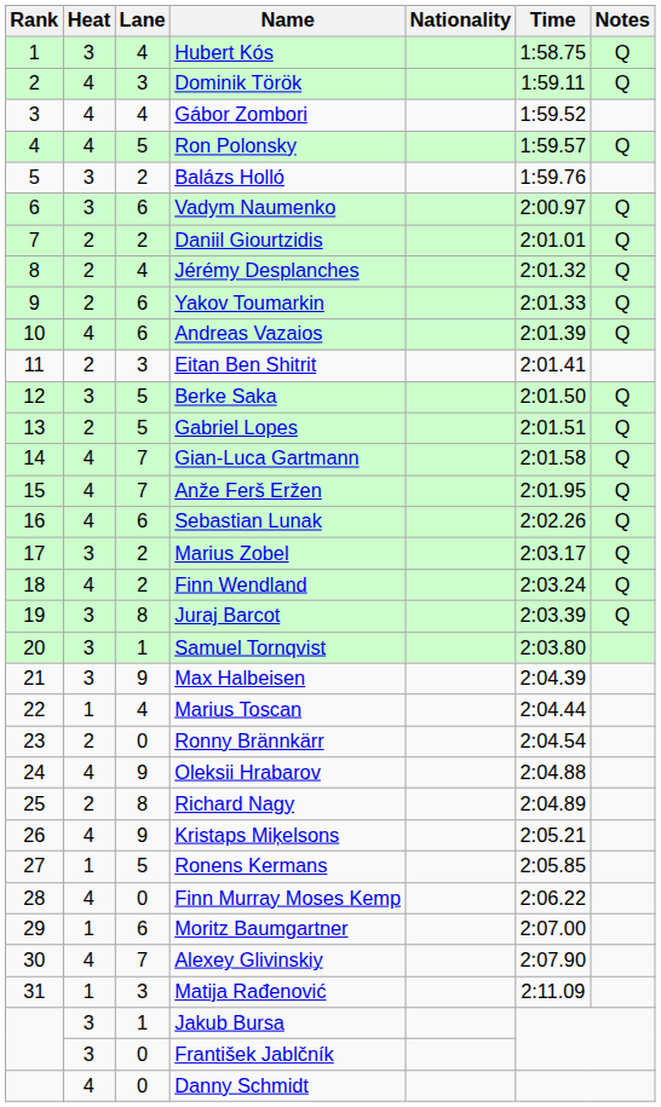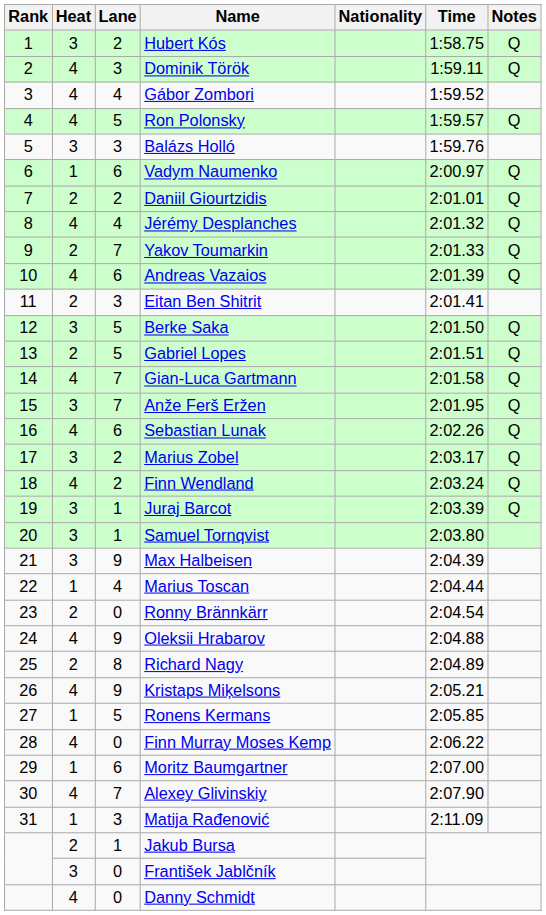 <table class="wikitable sortable" style="text-align:center">
 <tr>
 <th>Rank</th>
 <th>Heat</th>
 <th>Lane</th>
 <th>Name</th>
 <th>Nationality</th>
 <th>Time</th>
 <th>Notes</th>
 </tr>
 <tr bgcolor=ccffcc>
 <td>1</td>
 <td>3</td>
-<td>4</td>
+<td>2</td>
 <td align=left><a href='#'>Hubert Kós</a></td>
 <td align=left></td>
 <td>1:58.75</td>
 <td>Q</td>
 </tr>
 <tr bgcolor=ccffcc>
 <td>2</td>
 <td>4</td>
 <td>3</td>
 <td align=left><a href='#'>Dominik Török</a></td>
 <td align=left></td>
 <td>1:59.11</td>
 <td>Q</td>
 </tr>
 <tr>
 <td>3</td>
 <td>4</td>
 <td>4</td>
 <td align=left><a href='#'>Gábor Zombori</a></td>
 <td align=left></td>
 <td>1:59.52</td>
 <td></td>
 </tr>
 <tr bgcolor=ccffcc>
 <td>4</td>
 <td>4</td>
 <td>5</td>
 <td align=left><a href='#'>Ron Polonsky</a></td>
 <td align=left></td>
 <td>1:59.57</td>
 <td>Q</td>
 </tr>
 <tr>
 <td>5</td>
 <td>3</td>
-<td>2</td>
+<td>3</td>
 <td align=left><a href='#'>Balázs Holló</a></td>
 <td align=left></td>
 <td>1:59.76</td>
 <td></td>
 </tr>
 <tr bgcolor=ccffcc>
 <td>6</td>
-<td>3</td>
+<td>1</td>
 <td>6</td>
 <td align=left><a href='#'>Vadym Naumenko</a></td>
 <td align=left></td>
 <td>2:00.97</td>
 <td>Q</td>
 </tr>
 <tr bgcolor=ccffcc>
 <td>7</td>
 <td>2</td>
 <td>2</td>
 <td align=left><a href='#'>Daniil Giourtzidis</a></td>
 <td align=left></td>
 <td>2:01.01</td>
 <td>Q</td>
 </tr>
 <tr bgcolor=ccffcc>
 <td>8</td>
-<td>2</td>
+<td>4</td>
 <td>4</td>
 <td align=left><a href='#'>Jérémy Desplanches</a></td>
 <td align=left></td>
 <td>2:01.32</td>
 <td>Q</td>
 </tr>
 <tr bgcolor=ccffcc>
 <td>9</td>
 <td>2</td>
-<td>6</td>
+<td>7</td>
 <td align=left><a href='#'>Yakov Toumarkin</a></td>
 <td align=left></td>
 <td>2:01.33</td>
 <td>Q</td>
 </tr>
 <tr bgcolor=ccffcc>
 <td>10</td>
 <td>4</td>
 <td>6</td>
 <td align=left><a href='#'>Andreas Vazaios</a></td>
 <td align=left></td>
 <td>2:01.39</td>
 <td>Q</td>
 </tr>
 <tr>
 <td>11</td>
 <td>2</td>
 <td>3</td>
 <td align=left><a href='#'>Eitan Ben Shitrit</a></td>
 <td align=left></td>
 <td>2:01.41</td>
 <td></td>
 </tr>
 <tr bgcolor=ccffcc>
 <td>12</td>
 <td>3</td>
 <td>5</td>
 <td align=left><a href='#'>Berke Saka</a></td>
 <td align=left></td>
 <td>2:01.50</td>
 <td>Q</td>
 </tr>
 <tr bgcolor=ccffcc>
 <td>13</td>
 <td>2</td>
 <td>5</td>
 <td align=left><a href='#'>Gabriel Lopes</a></td>
 <td align=left></td>
 <td>2:01.51</td>
 <td>Q</td>
 </tr>
 <tr bgcolor=ccffcc>
 <td>14</td>
 <td>4</td>
 <td>7</td>
 <td align=left><a href='#'>Gian-Luca Gartmann</a></td>
 <td align=left></td>
 <td>2:01.58</td>
 <td>Q</td>
 </tr>
 <tr bgcolor=ccffcc>
 <td>15</td>
-<td>4</td>
+<td>3</td>
 <td>7</td>
 <td align=left><a href='#'>Anže Ferš Eržen</a></td>
 <td align=left></td>
 <td>2:01.95</td>
 <td>Q</td>
 </tr>
 <tr bgcolor=ccffcc>
 <td>16</td>
 <td>4</td>
 <td>6</td>
 <td align=left><a href='#'>Sebastian Lunak</a></td>
 <td align=left></td>
 <td>2:02.26</td>
 <td>Q</td>
 </tr>
 <tr bgcolor=ccffcc>
 <td>17</td>
 <td>3</td>
 <td>2</td>
 <td align=left><a href='#'>Marius Zobel</a></td>
 <td align=left></td>
 <td>2:03.17</td>
 <td>Q</td>
 </tr>
 <tr bgcolor=ccffcc>
 <td>18</td>
 <td>4</td>
 <td>2</td>
 <td align=left><a href='#'>Finn Wendland</a></td>
 <td align=left></td>
 <td>2:03.24</td>
 <td>Q</td>
 </tr>
 <tr bgcolor=ccffcc>
 <td>19</td>
 <td>3</td>
-<td>8</td>
+<td>1</td>
 <td align=left><a href='#'>Juraj Barcot</a></td>
 <td align=left></td>
 <td>2:03.39</td>
 <td>Q</td>
 </tr>
 <tr bgcolor=ccffcc>
 <td>20</td>
 <td>3</td>
 <td>1</td>
 <td align=left><a href='#'>Samuel Tornqvist</a></td>
 <td align=left></td>
 <td>2:03.80</td>
 <td></td>
 </tr>
 <tr>
 <td>21</td>
 <td>3</td>
 <td>9</td>
 <td align=left><a href='#'>Max Halbeisen</a></td>
 <td align=left></td>
 <td>2:04.39</td>
 <td></td>
 </tr>
 <tr>
 <td>22</td>
 <td>1</td>
 <td>4</td>
 <td align=left><a href='#'>Marius Toscan</a></td>
 <td align=left></td>
 <td>2:04.44</td>
 <td></td>
 </tr>
 <tr>
 <td>23</td>
 <td>2</td>
 <td>0</td>
 <td align=left><a href='#'>Ronny Brännkärr</a></td>
 <td align=left></td>
 <td>2:04.54</td>
 <td></td>
 </tr>
 <tr>
 <td>24</td>
 <td>4</td>
 <td>9</td>
 <td align=left><a href='#'>Oleksii Hrabarov</a></td>
 <td align=left></td>
 <td>2:04.88</td>
 <td></td>
 </tr>
 <tr>
 <td>25</td>
 <td>2</td>
 <td>8</td>
 <td align=left><a href='#'>Richard Nagy</a></td>
 <td align=left></td>
 <td>2:04.89</td>
 <td></td>
 </tr>
 <tr>
 <td>26</td>
 <td>4</td>
 <td>9</td>
 <td align=left><a href='#'>Kristaps Miķelsons</a></td>
 <td align=left></td>
 <td>2:05.21</td>
 <td></td>
 </tr>
 <tr>
 <td>27</td>
 <td>1</td>
 <td>5</td>
 <td align=left><a href='#'>Ronens Kermans</a></td>
 <td align=left></td>
 <td>2:05.85</td>
 <td></td>
 </tr>
 <tr>
 <td>28</td>
 <td>4</td>
 <td>0</td>
 <td align=left><a href='#'>Finn Murray Moses Kemp</a></td>
 <td align=left></td>
 <td>2:06.22</td>
 <td></td>
 </tr>
 <tr>
 <td>29</td>
 <td>1</td>
 <td>6</td>
 <td align=left><a href='#'>Moritz Baumgartner</a></td>
 <td align=left></td>
 <td>2:07.00</td>
 <td></td>
 </tr>
 <tr>
 <td>30</td>
 <td>4</td>
 <td>7</td>
 <td align=left><a href='#'>Alexey Glivinskiy</a></td>
 <td align=left></td>
 <td>2:07.90</td>
 <td></td>
 </tr>
 <tr>
 <td>31</td>
 <td>1</td>
 <td>3</td>
 <td align=left><a href='#'>Matija Rađenović</a></td>
 <td align=left></td>
 <td>2:11.09</td>
 <td></td>
 </tr>
 <tr>
 <td rowspan=2></td>
-<td>3</td>
+<td>2</td>
 <td>1</td>
 <td align=left><a href='#'>Jakub Bursa</a></td>
 <td align=left></td>
 <td colspan=2 rowspan=2></td>
 </tr>
 <tr>
 <td>3</td>
 <td>0</td>
 <td align=left><a href='#'>František Jablčník</a></td>
 <td align=left></td>
 </tr>
 <tr>
 <td></td>
 <td>4</td>
 <td>0</td>
 <td align=left><a href='#'>Danny Schmidt</a></td>
 <td align=left></td>
 <td colspan=2></td>
 </tr>
 </table>
